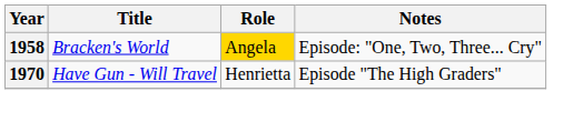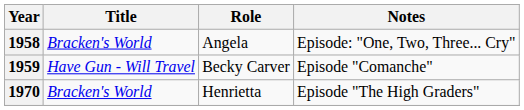 <table class="wikitable sortable plainrowheaders">
 <tr>
 <th>Year</th>
 <th>Title</th>
 <th>Role</th>
 <th class="unsortable">Notes</th>
 </tr>
 <tr>
 <th scope="row">1958</th>
 <td><em><a href='#'>Bracken's World</a></em></td>
-<td style="background: gold;">Angela</td>
+<td>Angela</td>
 <td>Episode: "One, Two, Three... Cry"</td>
 </tr>
 <tr>
+<th scope="row">1959</th>
+<td><em><a href='#'>Have Gun - Will Travel</a></em></td>
+<td>Becky Carver</td>
+<td>Episode "Comanche"</td>
+</tr>
+<tr>
 <th scope="row">1970</th>
-<td><em><a href='#'>Have Gun - Will Travel</a></em></td>
+<td><em><a href='#'>Bracken's World</a></em></td>
 <td>Henrietta</td>
 <td>Episode "The High Graders"</td>
 </tr>
 <tr>
 </tr>
 </table>
